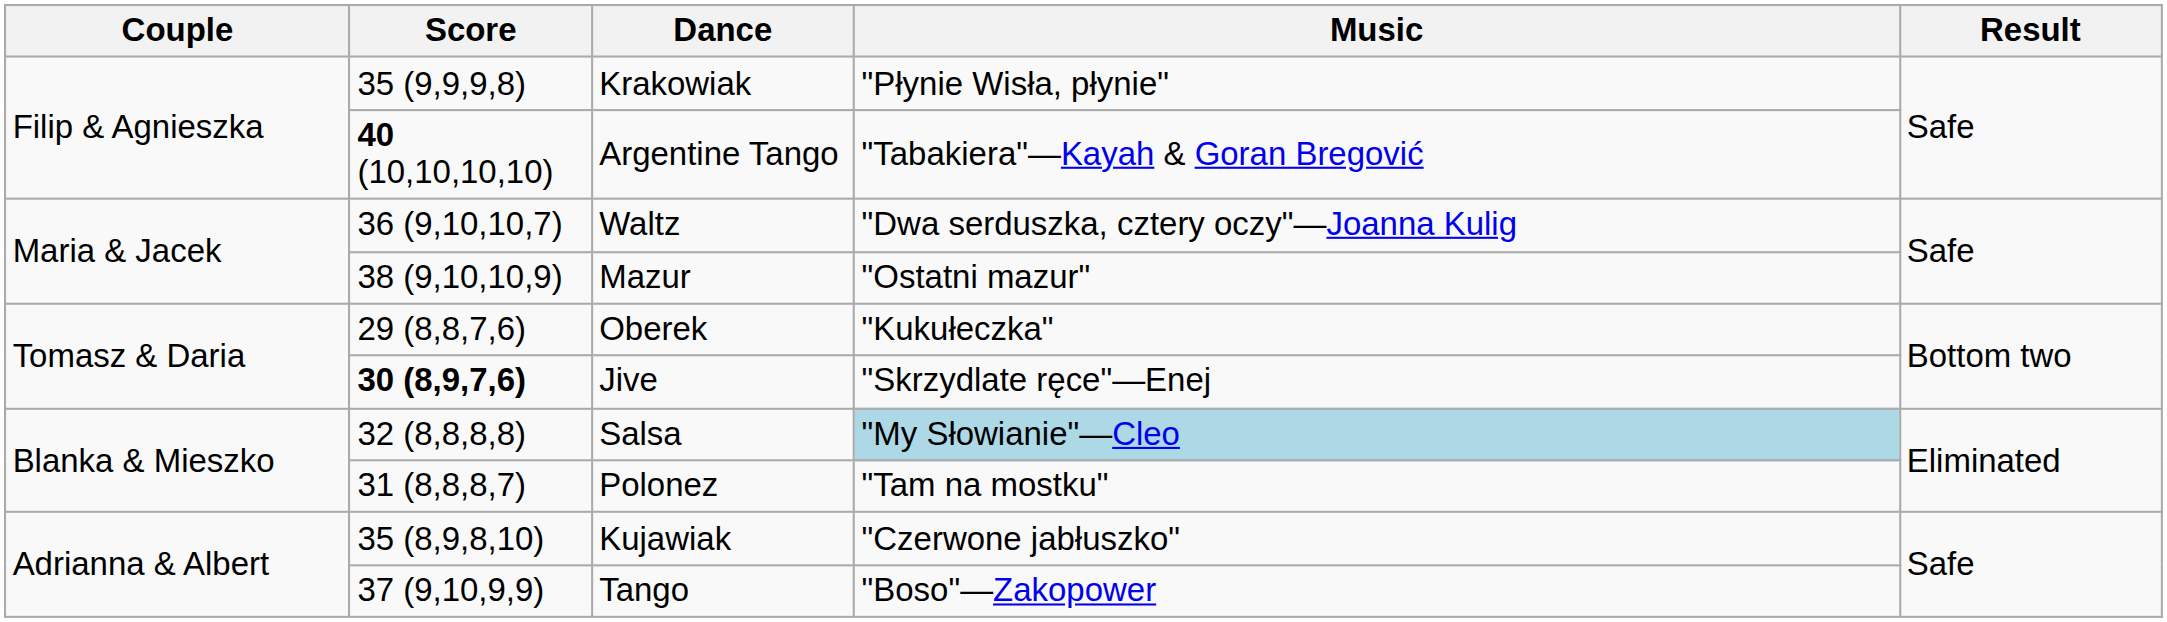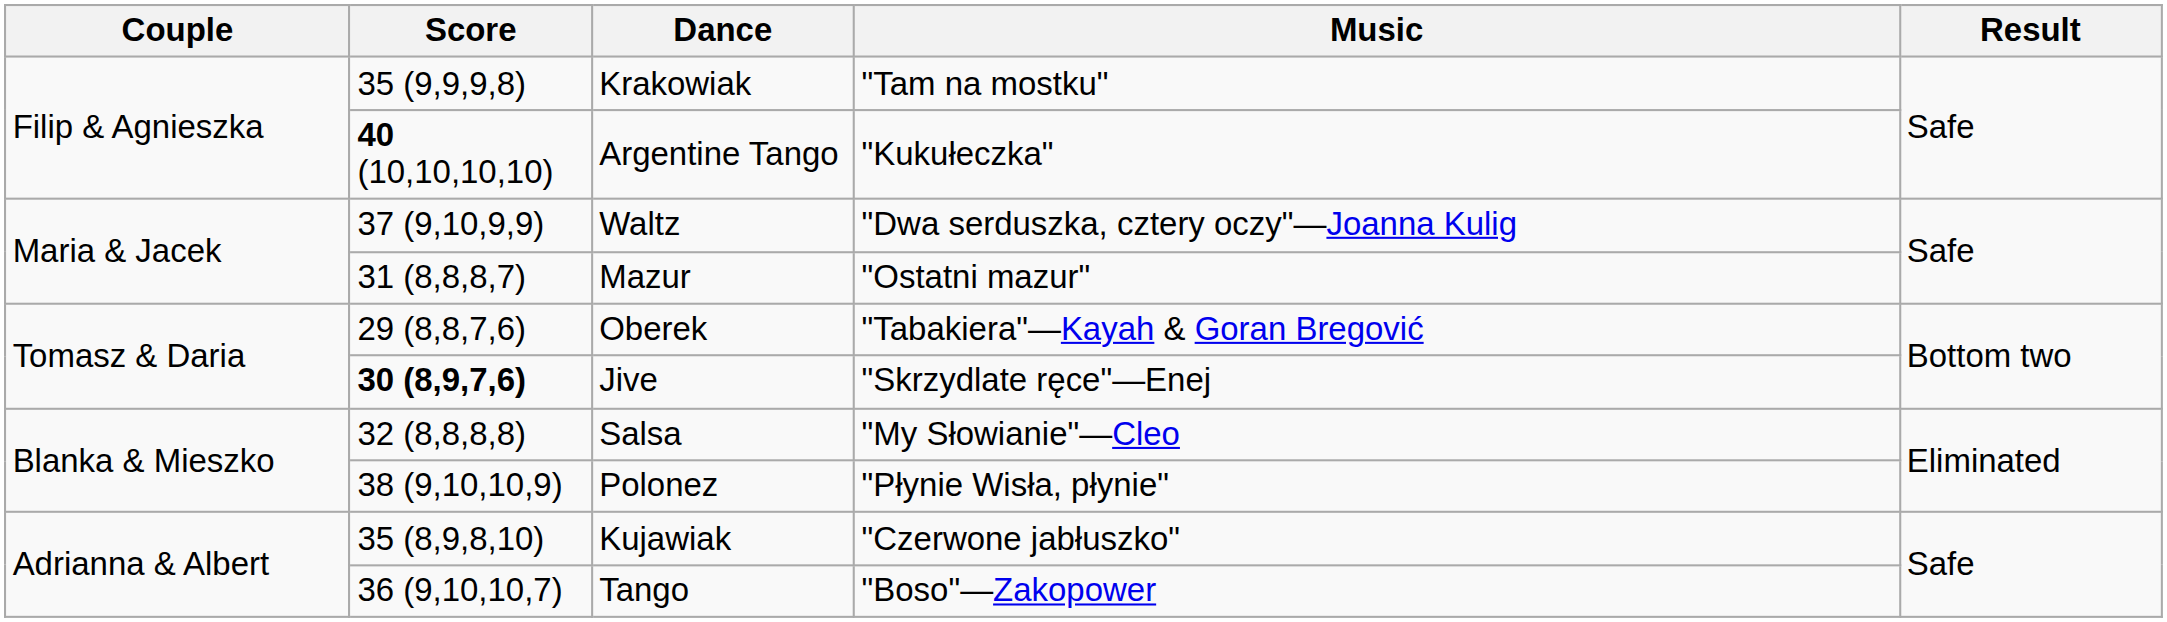 <table class="wikitable">
 <tr>
 <th style="width:160px;">Couple</th>
 <th style="width:110px;">Score</th>
 <th style="width:120px;">Dance</th>
 <th style="width:500px;">Music</th>
 <th style="width:120px;">Result</th>
 </tr>
 <tr>
 <td rowspan="2">Filip & Agnieszka</td>
 <td>35 (9,9,9,8)</td>
 <td>Krakowiak</td>
-<td>"Płynie Wisła, płynie"</td>
+<td>"Tam na mostku"</td>
 <td rowspan="2">Safe</td>
 </tr>
 <tr>
 <td><strong>40</strong> (10,10,10,10)</td>
 <td>Argentine Tango</td>
-<td>"Tabakiera"—<a href='#'>Kayah</a> & <a href='#'>Goran Bregović</a></td>
+<td>"Kukułeczka"</td>
 </tr>
 <tr>
 <td rowspan="2">Maria & Jacek</td>
-<td>36 (9,10,10,7)</td>
+<td>37 (9,10,9,9)</td>
 <td>Waltz</td>
 <td>"Dwa serduszka, cztery oczy"—<a href='#'>Joanna Kulig</a></td>
 <td rowspan="2">Safe</td>
 </tr>
 <tr>
-<td>38 (9,10,10,9)</td>
+<td>31 (8,8,8,7)</td>
 <td>Mazur</td>
 <td>"Ostatni mazur"</td>
 </tr>
 <tr>
 <td rowspan="2">Tomasz & Daria</td>
 <td>29 (8,8,7,6)</td>
 <td>Oberek</td>
-<td>"Kukułeczka"</td>
+<td>"Tabakiera"—<a href='#'>Kayah</a> & <a href='#'>Goran Bregović</a></td>
 <td rowspan="2">Bottom two</td>
 </tr>
 <tr>
 <td><strong>30 (8,9,7,6)</strong></td>
 <td>Jive</td>
 <td>"Skrzydlate ręce"—Enej</td>
 </tr>
 <tr>
 <td rowspan="2">Blanka & Mieszko</td>
 <td>32 (8,8,8,8)</td>
 <td>Salsa</td>
-<td style="background: lightblue;">"My Słowianie"—<a href='#'>Cleo</a></td>
+<td>"My Słowianie"—<a href='#'>Cleo</a></td>
 <td rowspan="2">Eliminated</td>
 </tr>
 <tr>
-<td>31 (8,8,8,7)</td>
+<td>38 (9,10,10,9)</td>
 <td>Polonez</td>
-<td>"Tam na mostku"</td>
+<td>"Płynie Wisła, płynie"</td>
 </tr>
 <tr>
 <td rowspan="2">Adrianna & Albert</td>
 <td>35 (8,9,8,10)</td>
 <td>Kujawiak</td>
 <td>"Czerwone jabłuszko"</td>
 <td rowspan="2">Safe</td>
 </tr>
 <tr>
-<td>37 (9,10,9,9)</td>
+<td>36 (9,10,10,7)</td>
 <td>Tango</td>
 <td>"Boso"—<a href='#'>Zakopower</a></td>
 </tr>
 </table>
